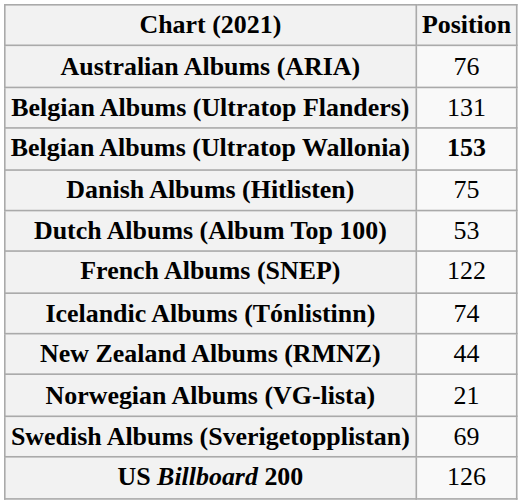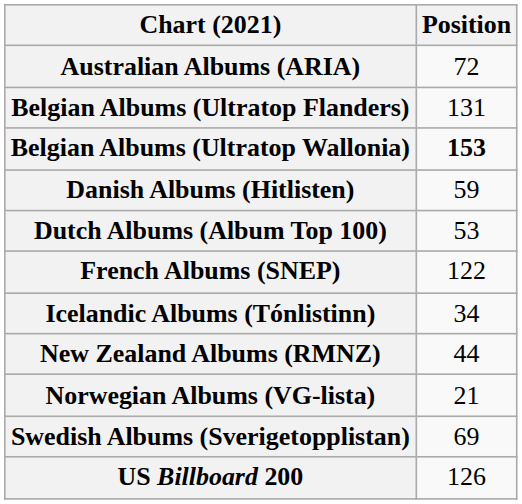 <table class="wikitable sortable plainrowheaders" style="text-align:center">
 <tr>
 <th scope="col">Chart (2021)</th>
 <th scope="col">Position</th>
 </tr>
 <tr>
 <th scope="row">Australian Albums (ARIA)</th>
-<td>76</td>
+<td>72</td>
 </tr>
 <tr>
 <th scope="row">Belgian Albums (Ultratop Flanders)</th>
 <td>131</td>
 </tr>
 <tr>
 <th scope="row">Belgian Albums (Ultratop Wallonia)</th>
 <td><strong>153</strong></td>
 </tr>
 <tr>
 <th scope="row">Danish Albums (Hitlisten)</th>
-<td>75</td>
+<td>59</td>
 </tr>
 <tr>
 <th scope="row">Dutch Albums (Album Top 100)</th>
 <td>53</td>
 </tr>
 <tr>
 <th scope="row">French Albums (SNEP)</th>
 <td>122</td>
 </tr>
 <tr>
 <th scope="row">Icelandic Albums (Tónlistinn)</th>
-<td>74</td>
+<td>34</td>
 </tr>
 <tr>
 <th scope="row">New Zealand Albums (RMNZ)</th>
 <td>44</td>
 </tr>
 <tr>
 <th scope="row">Norwegian Albums (VG-lista)</th>
 <td>21</td>
 </tr>
 <tr>
 <th scope="row">Swedish Albums (Sverigetopplistan)</th>
 <td>69</td>
 </tr>
 <tr>
 <th scope="row">US <em>Billboard</em> 200</th>
 <td>126</td>
 </tr>
 </table>
